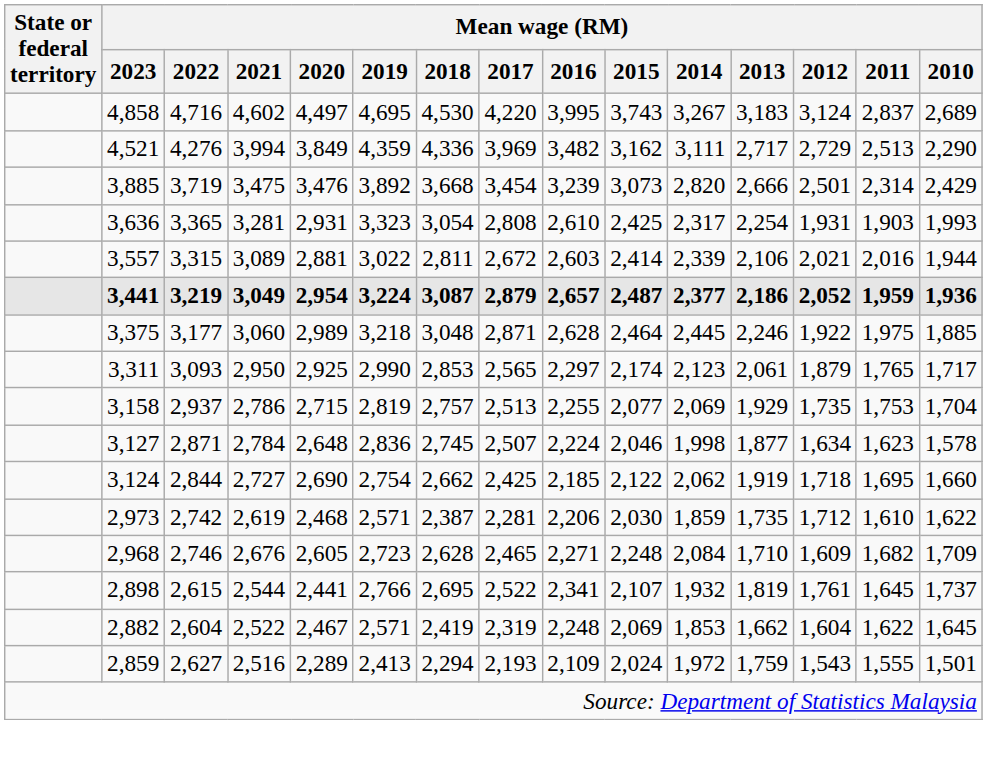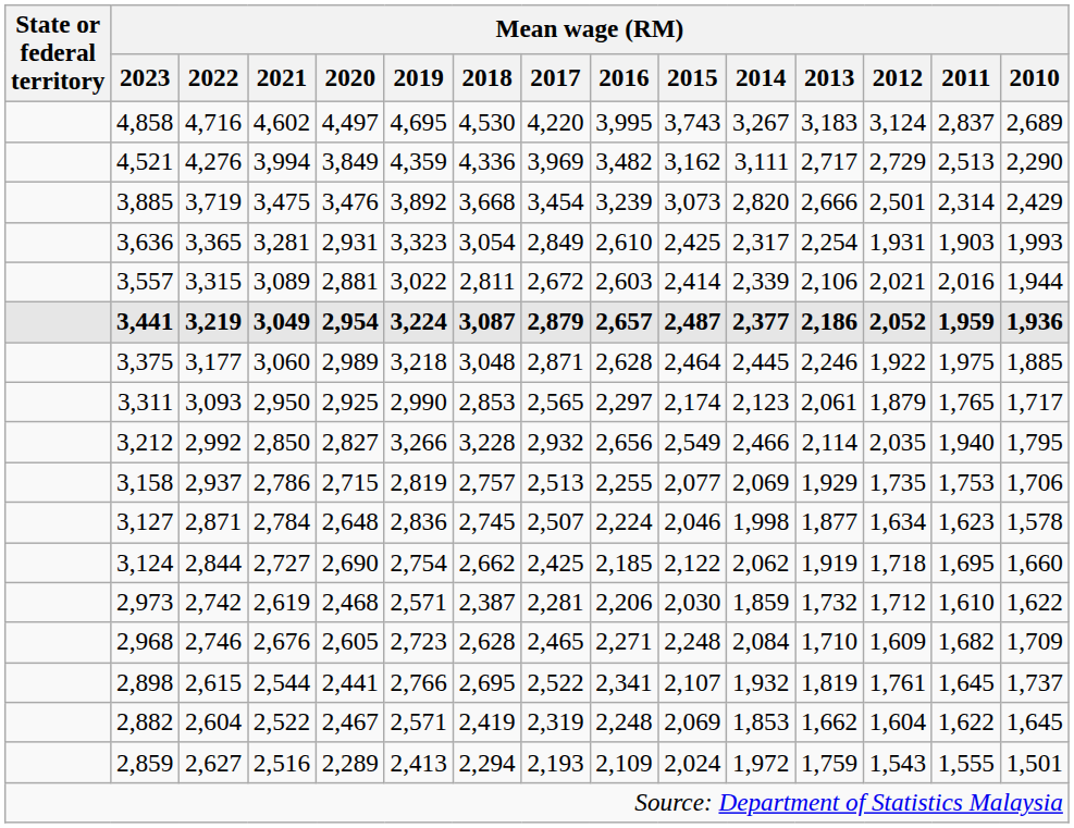 <table class="wikitable sortable" style="text-align: right">
 <tr>
 <th rowspan="2">State or federal territory</th>
 <th colspan="14">Mean wage (RM)</th>
 </tr>
 <tr>
 <th>2023</th>
 <th>2022</th>
 <th>2021</th>
 <th>2020</th>
 <th>2019</th>
 <th>2018</th>
 <th>2017</th>
 <th>2016</th>
 <th>2015</th>
 <th>2014</th>
 <th>2013</th>
 <th>2012</th>
 <th>2011</th>
 <th>2010</th>
 </tr>
 <tr>
 <td align="left"></td>
 <td>4,858</td>
 <td>4,716</td>
 <td>4,602</td>
 <td>4,497</td>
 <td>4,695</td>
 <td>4,530</td>
 <td>4,220</td>
 <td>3,995</td>
 <td>3,743</td>
 <td>3,267</td>
 <td>3,183</td>
 <td>3,124</td>
 <td>2,837</td>
 <td>2,689</td>
 </tr>
 <tr>
 <td align="left"></td>
 <td>4,521</td>
 <td>4,276</td>
 <td>3,994</td>
 <td>3,849</td>
 <td>4,359</td>
 <td>4,336</td>
 <td>3,969</td>
 <td>3,482</td>
 <td>3,162</td>
 <td>3,111</td>
 <td>2,717</td>
 <td>2,729</td>
 <td>2,513</td>
 <td>2,290</td>
 </tr>
 <tr>
 <td align="left"></td>
 <td>3,885</td>
 <td>3,719</td>
 <td>3,475</td>
 <td>3,476</td>
 <td>3,892</td>
 <td>3,668</td>
 <td>3,454</td>
 <td>3,239</td>
 <td>3,073</td>
 <td>2,820</td>
 <td>2,666</td>
 <td>2,501</td>
 <td>2,314</td>
 <td>2,429</td>
 </tr>
 <tr>
 <td align="left"></td>
 <td>3,636</td>
 <td>3,365</td>
 <td>3,281</td>
 <td>2,931</td>
 <td>3,323</td>
 <td>3,054</td>
-<td>2,808</td>
+<td>2,849</td>
 <td>2,610</td>
 <td>2,425</td>
 <td>2,317</td>
 <td>2,254</td>
 <td>1,931</td>
 <td>1,903</td>
 <td>1,993</td>
 </tr>
 <tr>
 <td align="left"></td>
 <td>3,557</td>
 <td>3,315</td>
 <td>3,089</td>
 <td>2,881</td>
 <td>3,022</td>
 <td>2,811</td>
 <td>2,672</td>
 <td>2,603</td>
 <td>2,414</td>
 <td>2,339</td>
 <td>2,106</td>
 <td>2,021</td>
 <td>2,016</td>
 <td>1,944</td>
 </tr>
 <tr style="background:#e6e6e6">
 <td align="left"><strong></strong></td>
 <td><strong>3,441</strong></td>
 <td><strong>3,219</strong></td>
 <td><strong>3,049</strong></td>
 <td><strong>2,954</strong></td>
 <td><strong>3,224</strong></td>
 <td><strong>3,087</strong></td>
 <td><strong>2,879</strong></td>
 <td><strong>2,657</strong></td>
 <td><strong>2,487</strong></td>
 <td><strong>2,377</strong></td>
 <td><strong>2,186</strong></td>
 <td><strong>2,052</strong></td>
 <td><strong>1,959</strong></td>
 <td><strong>1,936</strong></td>
 </tr>
 <tr>
 <td align="left"></td>
 <td>3,375</td>
 <td>3,177</td>
 <td>3,060</td>
 <td>2,989</td>
 <td>3,218</td>
 <td>3,048</td>
 <td>2,871</td>
 <td>2,628</td>
 <td>2,464</td>
 <td>2,445</td>
 <td>2,246</td>
 <td>1,922</td>
 <td>1,975</td>
 <td>1,885</td>
 </tr>
 <tr>
 <td align="left"></td>
 <td>3,311</td>
 <td>3,093</td>
 <td>2,950</td>
 <td>2,925</td>
 <td>2,990</td>
 <td>2,853</td>
 <td>2,565</td>
 <td>2,297</td>
 <td>2,174</td>
 <td>2,123</td>
 <td>2,061</td>
 <td>1,879</td>
 <td>1,765</td>
 <td>1,717</td>
 </tr>
 <tr>
 <td align="left"></td>
+<td>3,212</td>
+<td>2,992</td>
+<td>2,850</td>
+<td>2,827</td>
+<td>3,266</td>
+<td>3,228</td>
+<td>2,932</td>
+<td>2,656</td>
+<td>2,549</td>
+<td>2,466</td>
+<td>2,114</td>
+<td>2,035</td>
+<td>1,940</td>
+<td>1,795</td>
+</tr>
+<tr>
+<td align="left"></td>
 <td>3,158</td>
 <td>2,937</td>
 <td>2,786</td>
 <td>2,715</td>
 <td>2,819</td>
 <td>2,757</td>
 <td>2,513</td>
 <td>2,255</td>
 <td>2,077</td>
 <td>2,069</td>
 <td>1,929</td>
 <td>1,735</td>
 <td>1,753</td>
-<td>1,704</td>
+<td>1,706</td>
 </tr>
 <tr>
 <td align="left"></td>
 <td>3,127</td>
 <td>2,871</td>
 <td>2,784</td>
 <td>2,648</td>
 <td>2,836</td>
 <td>2,745</td>
 <td>2,507</td>
 <td>2,224</td>
 <td>2,046</td>
 <td>1,998</td>
 <td>1,877</td>
 <td>1,634</td>
 <td>1,623</td>
 <td>1,578</td>
 </tr>
 <tr>
 <td align="left"></td>
 <td>3,124</td>
 <td>2,844</td>
 <td>2,727</td>
 <td>2,690</td>
 <td>2,754</td>
 <td>2,662</td>
 <td>2,425</td>
 <td>2,185</td>
 <td>2,122</td>
 <td>2,062</td>
 <td>1,919</td>
 <td>1,718</td>
 <td>1,695</td>
 <td>1,660</td>
 </tr>
 <tr>
 <td align="left"></td>
 <td>2,973</td>
 <td>2,742</td>
 <td>2,619</td>
 <td>2,468</td>
 <td>2,571</td>
 <td>2,387</td>
 <td>2,281</td>
 <td>2,206</td>
 <td>2,030</td>
 <td>1,859</td>
-<td>1,735</td>
+<td>1,732</td>
 <td>1,712</td>
 <td>1,610</td>
 <td>1,622</td>
 </tr>
 <tr>
 <td align="left"></td>
 <td>2,968</td>
 <td>2,746</td>
 <td>2,676</td>
 <td>2,605</td>
 <td>2,723</td>
 <td>2,628</td>
 <td>2,465</td>
 <td>2,271</td>
 <td>2,248</td>
 <td>2,084</td>
 <td>1,710</td>
 <td>1,609</td>
 <td>1,682</td>
 <td>1,709</td>
 </tr>
 <tr>
 <td align="left"></td>
 <td>2,898</td>
 <td>2,615</td>
 <td>2,544</td>
 <td>2,441</td>
 <td>2,766</td>
 <td>2,695</td>
 <td>2,522</td>
 <td>2,341</td>
 <td>2,107</td>
 <td>1,932</td>
 <td>1,819</td>
 <td>1,761</td>
 <td>1,645</td>
 <td>1,737</td>
 </tr>
 <tr>
 <td align="left"></td>
 <td>2,882</td>
 <td>2,604</td>
 <td>2,522</td>
 <td>2,467</td>
 <td>2,571</td>
 <td>2,419</td>
 <td>2,319</td>
 <td>2,248</td>
 <td>2,069</td>
 <td>1,853</td>
 <td>1,662</td>
 <td>1,604</td>
 <td>1,622</td>
 <td>1,645</td>
 </tr>
 <tr>
 <td align="left"></td>
 <td>2,859</td>
 <td>2,627</td>
 <td>2,516</td>
 <td>2,289</td>
 <td>2,413</td>
 <td>2,294</td>
 <td>2,193</td>
 <td>2,109</td>
 <td>2,024</td>
 <td>1,972</td>
 <td>1,759</td>
 <td>1,543</td>
 <td>1,555</td>
 <td>1,501</td>
 </tr>
 <tr>
 <td colspan="15" style="text-align:right;"><em>Source: <a href='#'>Department of Statistics Malaysia</a></em></td>
 </tr>
 </table>
